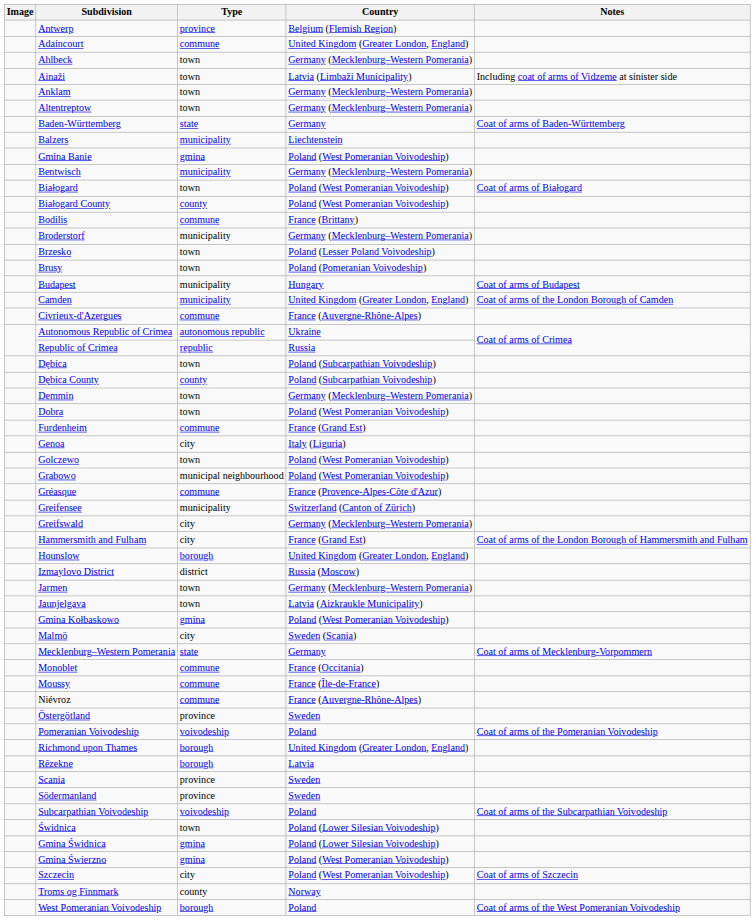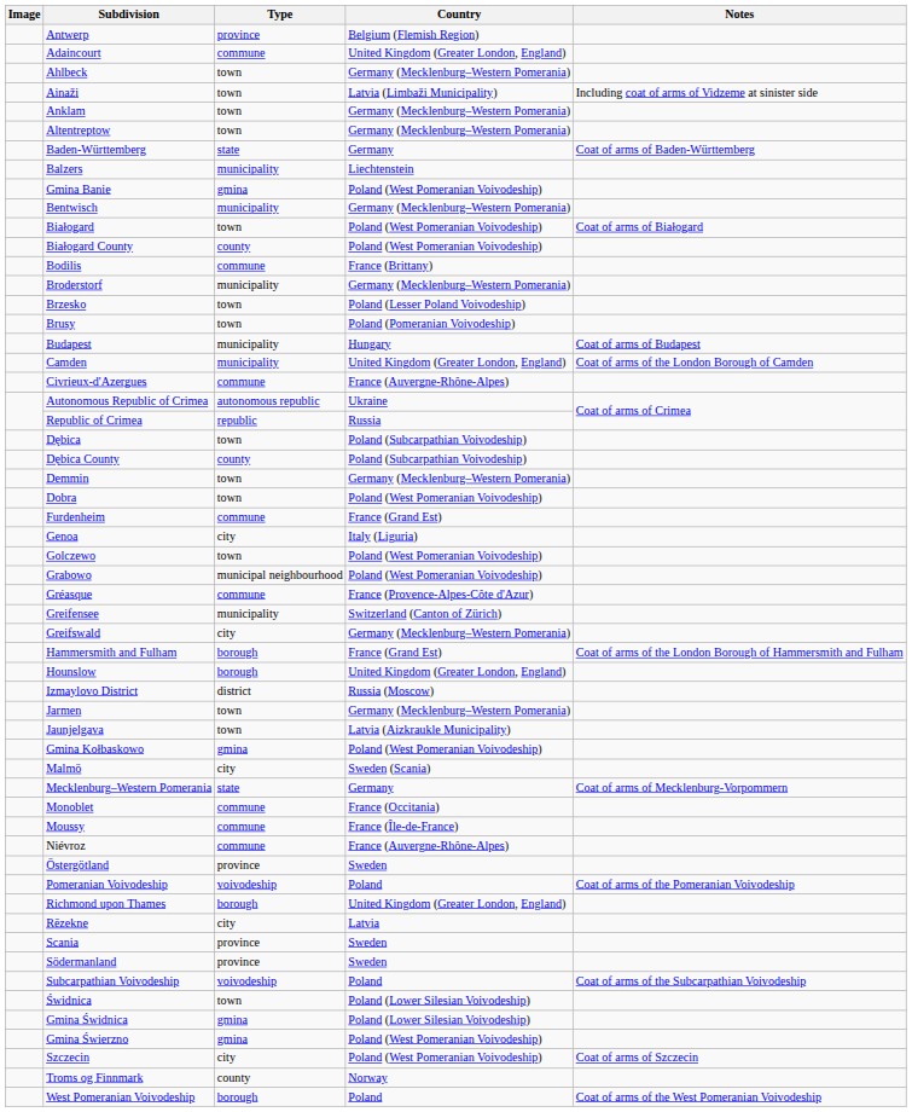 <table class="wikitable sortable">
 <tr>
 <th>Image</th>
 <th>Subdivision</th>
 <th>Type</th>
 <th>Country</th>
 <th>Notes</th>
 </tr>
 <tr>
 <td></td>
 <td><a href='#'>Antwerp</a></td>
 <td><a href='#'>province</a></td>
 <td><a href='#'>Belgium</a> (<a href='#'>Flemish Region</a>)</td>
 <td></td>
 </tr>
 <tr>
 <td></td>
 <td><a href='#'>Adaincourt</a></td>
 <td><a href='#'>commune</a></td>
 <td><a href='#'>United Kingdom</a> (<a href='#'>Greater London</a>, <a href='#'>England</a>)</td>
 <td></td>
 </tr>
 <tr>
 <td></td>
 <td><a href='#'>Ahlbeck</a></td>
 <td>town</td>
 <td><a href='#'>Germany</a> (<a href='#'>Mecklenburg–Western Pomerania</a>)</td>
 <td></td>
 </tr>
 <tr>
 <td></td>
 <td><a href='#'>Ainaži</a></td>
 <td>town</td>
 <td><a href='#'>Latvia</a> (<a href='#'>Limbaži Municipality</a>)</td>
 <td>Including <a href='#'>coat of arms of Vidzeme</a> at sinister side</td>
 </tr>
 <tr>
 <td></td>
 <td><a href='#'>Anklam</a></td>
 <td>town</td>
 <td><a href='#'>Germany</a> (<a href='#'>Mecklenburg–Western Pomerania</a>)</td>
 <td></td>
 </tr>
 <tr>
 <td></td>
 <td><a href='#'>Altentreptow</a></td>
 <td>town</td>
 <td><a href='#'>Germany</a> (<a href='#'>Mecklenburg–Western Pomerania</a>)</td>
 <td></td>
 </tr>
 <tr>
 <td></td>
 <td><a href='#'>Baden-Württemberg</a></td>
 <td><a href='#'>state</a></td>
 <td><a href='#'>Germany</a></td>
 <td><a href='#'>Coat of arms of Baden-Württemberg</a></td>
 </tr>
 <tr>
 <td></td>
 <td><a href='#'>Balzers</a></td>
 <td><a href='#'>municipality</a></td>
 <td><a href='#'>Liechtenstein</a></td>
 <td></td>
 </tr>
 <tr>
 <td></td>
 <td><a href='#'>Gmina Banie</a></td>
 <td><a href='#'>gmina</a></td>
 <td><a href='#'>Poland</a> (<a href='#'>West Pomeranian Voivodeship</a>)</td>
 <td></td>
 </tr>
 <tr>
 <td></td>
 <td><a href='#'>Bentwisch</a></td>
 <td><a href='#'>municipality</a></td>
 <td><a href='#'>Germany</a> (<a href='#'>Mecklenburg–Western Pomerania</a>)</td>
 <td></td>
 </tr>
 <tr>
 <td></td>
 <td><a href='#'>Białogard</a></td>
 <td>town</td>
 <td><a href='#'>Poland</a> (<a href='#'>West Pomeranian Voivodeship</a>)</td>
 <td><a href='#'>Coat of arms of Białogard</a></td>
 </tr>
 <tr>
 <td></td>
 <td><a href='#'>Białogard County</a></td>
 <td><a href='#'>county</a></td>
 <td><a href='#'>Poland</a> (<a href='#'>West Pomeranian Voivodeship</a>)</td>
 <td></td>
 </tr>
 <tr>
 <td></td>
 <td><a href='#'>Bodilis</a></td>
 <td><a href='#'>commune</a></td>
 <td><a href='#'>France</a> (<a href='#'>Brittany</a>)</td>
 <td></td>
 </tr>
 <tr>
 <td></td>
 <td><a href='#'>Broderstorf</a></td>
 <td>municipality</td>
 <td><a href='#'>Germany</a> (<a href='#'>Mecklenburg–Western Pomerania</a>)</td>
 <td></td>
 </tr>
 <tr>
 <td></td>
 <td><a href='#'>Brzesko</a></td>
 <td>town</td>
 <td><a href='#'>Poland</a> (<a href='#'>Lesser Poland Voivodeship</a>)</td>
 <td></td>
 </tr>
 <tr>
 <td></td>
 <td><a href='#'>Brusy</a></td>
 <td>town</td>
 <td><a href='#'>Poland</a> (<a href='#'>Pomeranian Voivodeship</a>)</td>
 <td></td>
 </tr>
 <tr>
 <td></td>
 <td><a href='#'>Budapest</a></td>
 <td>municipality</td>
 <td><a href='#'>Hungary</a></td>
 <td><a href='#'>Coat of arms of Budapest</a></td>
 </tr>
 <tr>
 <td></td>
 <td><a href='#'>Camden</a></td>
 <td><a href='#'>municipality</a></td>
 <td><a href='#'>United Kingdom</a> (<a href='#'>Greater London</a>, <a href='#'>England</a>)</td>
 <td><a href='#'>Coat of arms of the London Borough of Camden</a></td>
 </tr>
 <tr>
 <td></td>
 <td><a href='#'>Civrieux-d'Azergues</a></td>
 <td><a href='#'>commune</a></td>
 <td><a href='#'>France</a> (<a href='#'>Auvergne-Rhône-Alpes</a>)</td>
 <td></td>
 </tr>
 <tr>
 <td rowspan=2></td>
 <td><a href='#'>Autonomous Republic of Crimea</a></td>
 <td><a href='#'>autonomous republic</a></td>
 <td><a href='#'>Ukraine</a></td>
 <td rowspan=2><a href='#'>Coat of arms of Crimea</a></td>
 </tr>
 <tr>
 <td><a href='#'>Republic of Crimea</a></td>
 <td><a href='#'>republic</a></td>
 <td><a href='#'>Russia</a></td>
 </tr>
 <tr>
 <td></td>
 <td><a href='#'>Dębica</a></td>
 <td>town</td>
 <td><a href='#'>Poland</a> (<a href='#'>Subcarpathian Voivodeship</a>)</td>
 <td></td>
 </tr>
 <tr>
 <td></td>
 <td><a href='#'>Dębica County</a></td>
 <td><a href='#'>county</a></td>
 <td><a href='#'>Poland</a> (<a href='#'>Subcarpathian Voivodeship</a>)</td>
 <td></td>
 </tr>
 <tr>
 <td></td>
 <td><a href='#'>Demmin</a></td>
 <td>town</td>
 <td><a href='#'>Germany</a> (<a href='#'>Mecklenburg–Western Pomerania</a>)</td>
 <td></td>
 </tr>
 <tr>
 <td></td>
 <td><a href='#'>Dobra</a></td>
 <td>town</td>
 <td><a href='#'>Poland</a> (<a href='#'>West Pomeranian Voivodeship</a>)</td>
 <td></td>
 </tr>
 <tr>
 <td></td>
 <td><a href='#'>Furdenheim</a></td>
 <td><a href='#'>commune</a></td>
 <td><a href='#'>France</a> (<a href='#'>Grand Est</a>)</td>
 <td></td>
 </tr>
 <tr>
 <td></td>
 <td><a href='#'>Genoa</a></td>
 <td>city</td>
 <td><a href='#'>Italy</a> (<a href='#'>Liguria</a>)</td>
 <td></td>
 </tr>
 <tr>
 <td></td>
 <td><a href='#'>Golczewo</a></td>
 <td>town</td>
 <td><a href='#'>Poland</a> (<a href='#'>West Pomeranian Voivodeship</a>)</td>
 <td></td>
 </tr>
 <tr>
 <td></td>
 <td><a href='#'>Grabowo</a></td>
 <td>municipal neighbourhood</td>
 <td><a href='#'>Poland</a> (<a href='#'>West Pomeranian Voivodeship</a>)</td>
 <td></td>
 </tr>
 <tr>
 <td></td>
 <td><a href='#'>Gréasque</a></td>
 <td><a href='#'>commune</a></td>
 <td><a href='#'>France</a> (<a href='#'>Provence-Alpes-Côte d'Azur</a>)</td>
 <td></td>
 </tr>
 <tr>
 <td></td>
 <td><a href='#'>Greifensee</a></td>
 <td>municipality</td>
 <td><a href='#'>Switzerland</a> (<a href='#'>Canton of Zürich</a>)</td>
 <td></td>
 </tr>
 <tr>
 <td></td>
 <td><a href='#'>Greifswald</a></td>
 <td>city</td>
 <td><a href='#'>Germany</a> (<a href='#'>Mecklenburg–Western Pomerania</a>)</td>
 <td></td>
 </tr>
 <tr>
 <td></td>
 <td><a href='#'>Hammersmith and Fulham</a></td>
-<td>city</td>
+<td><a href='#'>borough</a></td>
 <td><a href='#'>France</a> (<a href='#'>Grand Est</a>)</td>
 <td><a href='#'>Coat of arms of the London Borough of Hammersmith and Fulham</a></td>
 </tr>
 <tr>
 <td></td>
 <td><a href='#'>Hounslow</a></td>
 <td><a href='#'>borough</a></td>
 <td><a href='#'>United Kingdom</a> (<a href='#'>Greater London</a>, <a href='#'>England</a>)</td>
 <td></td>
 </tr>
 <tr>
 <td></td>
 <td><a href='#'>Izmaylovo District</a></td>
 <td>district</td>
 <td><a href='#'>Russia</a> (<a href='#'>Moscow</a>)</td>
 <td></td>
 </tr>
 <tr>
 <td></td>
 <td><a href='#'>Jarmen</a></td>
 <td>town</td>
 <td><a href='#'>Germany</a> (<a href='#'>Mecklenburg–Western Pomerania</a>)</td>
 <td></td>
 </tr>
 <tr>
 <td></td>
 <td><a href='#'>Jaunjelgava</a></td>
 <td>town</td>
 <td><a href='#'>Latvia</a> (<a href='#'>Aizkraukle Municipality</a>)</td>
 <td></td>
 </tr>
 <tr>
 <td></td>
 <td><a href='#'>Gmina Kołbaskowo</a></td>
 <td><a href='#'>gmina</a></td>
 <td><a href='#'>Poland</a> (<a href='#'>West Pomeranian Voivodeship</a>)</td>
 <td></td>
 </tr>
 <tr>
 <td></td>
 <td><a href='#'>Malmö</a></td>
 <td>city</td>
 <td><a href='#'>Sweden</a> (<a href='#'>Scania</a>)</td>
 <td></td>
 </tr>
 <tr>
 <td></td>
 <td><a href='#'>Mecklenburg–Western Pomerania</a></td>
 <td><a href='#'>state</a></td>
 <td><a href='#'>Germany</a></td>
 <td><a href='#'>Coat of arms of Mecklenburg-Vorpommern</a></td>
 </tr>
 <tr>
 <td></td>
 <td><a href='#'>Monoblet</a></td>
 <td><a href='#'>commune</a></td>
 <td><a href='#'>France</a> (<a href='#'>Occitania</a>)</td>
 <td></td>
 </tr>
 <tr>
 <td></td>
 <td><a href='#'>Moussy</a></td>
 <td><a href='#'>commune</a></td>
 <td><a href='#'>France</a> (<a href='#'>Île-de-France</a>)</td>
 <td></td>
 </tr>
 <tr>
 <td></td>
 <td>Niévroz</td>
 <td><a href='#'>commune</a></td>
 <td><a href='#'>France</a> (<a href='#'>Auvergne-Rhône-Alpes</a>)</td>
 <td></td>
 </tr>
 <tr>
 <td></td>
 <td><a href='#'>Östergötland</a></td>
 <td>province</td>
 <td><a href='#'>Sweden</a></td>
 <td></td>
 </tr>
 <tr>
 <td></td>
 <td><a href='#'>Pomeranian Voivodeship</a></td>
 <td><a href='#'>voivodeship</a></td>
 <td><a href='#'>Poland</a></td>
 <td><a href='#'>Coat of arms of the Pomeranian Voivodeship</a></td>
 </tr>
 <tr>
 <td></td>
 <td><a href='#'>Richmond upon Thames</a></td>
 <td><a href='#'>borough</a></td>
 <td><a href='#'>United Kingdom</a> (<a href='#'>Greater London</a>, <a href='#'>England</a>)</td>
 <td></td>
 </tr>
 <tr>
 <td></td>
 <td><a href='#'>Rēzekne</a></td>
-<td><a href='#'>borough</a></td>
+<td>city</td>
 <td><a href='#'>Latvia</a></td>
 <td></td>
 </tr>
 <tr>
 <td></td>
 <td><a href='#'>Scania</a></td>
 <td>province</td>
 <td><a href='#'>Sweden</a></td>
 <td></td>
 </tr>
 <tr>
 <td></td>
 <td><a href='#'>Södermanland</a></td>
 <td>province</td>
 <td><a href='#'>Sweden</a></td>
 <td></td>
 </tr>
 <tr>
 <td></td>
 <td><a href='#'>Subcarpathian Voivodeship</a></td>
 <td><a href='#'>voivodeship</a></td>
 <td><a href='#'>Poland</a></td>
 <td><a href='#'>Coat of arms of the Subcarpathian Voivodeship</a></td>
 </tr>
 <tr>
 <td></td>
 <td><a href='#'>Świdnica</a></td>
 <td>town</td>
 <td><a href='#'>Poland</a> (<a href='#'>Lower Silesian Voivodeship</a>)</td>
 <td></td>
 </tr>
 <tr>
 <td></td>
 <td><a href='#'>Gmina Świdnica</a></td>
 <td><a href='#'>gmina</a></td>
 <td><a href='#'>Poland</a> (<a href='#'>Lower Silesian Voivodeship</a>)</td>
 <td></td>
 </tr>
 <tr>
 <td></td>
 <td><a href='#'>Gmina Świerzno</a></td>
 <td><a href='#'>gmina</a></td>
 <td><a href='#'>Poland</a> (<a href='#'>West Pomeranian Voivodeship</a>)</td>
 <td></td>
 </tr>
 <tr>
 <td></td>
 <td><a href='#'>Szczecin</a></td>
 <td>city</td>
 <td><a href='#'>Poland</a> (<a href='#'>West Pomeranian Voivodeship</a>)</td>
 <td><a href='#'>Coat of arms of Szczecin</a></td>
 </tr>
 <tr>
 <td></td>
 <td><a href='#'>Troms og Finnmark</a></td>
 <td>county</td>
 <td><a href='#'>Norway</a></td>
 <td></td>
 </tr>
 <tr>
 <td></td>
 <td><a href='#'>West Pomeranian Voivodeship</a></td>
 <td><a href='#'>borough</a></td>
 <td><a href='#'>Poland</a></td>
 <td><a href='#'>Coat of arms of the West Pomeranian Voivodeship</a></td>
 </tr>
 </table>
